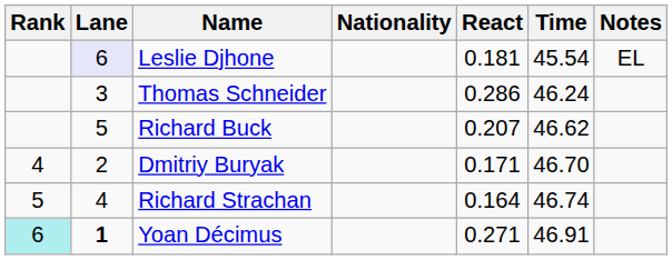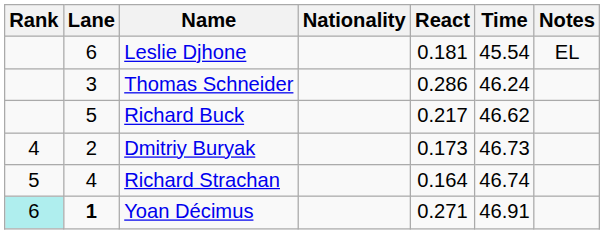 <table class="wikitable sortable" style="text-align:center"wikitable>
 <tr>
 <th>Rank</th>
 <th>Lane</th>
 <th>Name</th>
 <th>Nationality</th>
 <th>React</th>
 <th>Time</th>
 <th>Notes</th>
 </tr>
 <tr>
 <td></td>
-<td style="background: lavender;">6</td>
+<td>6</td>
 <td align=left><a href='#'>Leslie Djhone</a></td>
 <td align=left></td>
 <td>0.181</td>
 <td>45.54</td>
 <td>EL</td>
 </tr>
 <tr>
 <td></td>
 <td>3</td>
 <td align=left><a href='#'>Thomas Schneider</a></td>
 <td align=left></td>
 <td>0.286</td>
 <td>46.24</td>
 <td></td>
 </tr>
 <tr>
 <td></td>
 <td>5</td>
 <td align=left><a href='#'>Richard Buck</a></td>
 <td align=left></td>
-<td>0.207</td>
+<td>0.217</td>
 <td>46.62</td>
 <td></td>
 </tr>
 <tr>
 <td>4</td>
 <td>2</td>
 <td align=left><a href='#'>Dmitriy Buryak</a></td>
 <td align=left></td>
-<td>0.171</td>
-<td>46.70</td>
+<td>0.173</td>
+<td>46.73</td>
 <td></td>
 </tr>
 <tr>
 <td>5</td>
 <td>4</td>
 <td align=left><a href='#'>Richard Strachan</a></td>
 <td align=left></td>
 <td>0.164</td>
 <td>46.74</td>
 <td></td>
 </tr>
 <tr>
 <td style="background: paleturquoise;">6</td>
 <td><strong>1</strong></td>
 <td align=left><a href='#'>Yoan Décimus</a></td>
 <td align=left></td>
 <td>0.271</td>
 <td>46.91</td>
 <td></td>
 </tr>
 </table>
